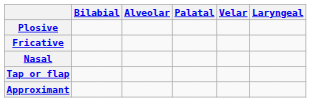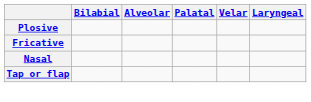 <table class="wikitable" style="text-align: center;">
 <tr>
 <th> </th>
 <th colspan="2"><a href='#'>Bilabial</a></th>
 <th colspan="2"><a href='#'>Alveolar</a></th>
 <th colspan="2"><a href='#'>Palatal</a></th>
 <th colspan="2"><a href='#'>Velar</a></th>
 <th colspan="2"><a href='#'>Laryngeal</a></th>
 </tr>
 <tr>
 <th><a href='#'>Plosive</a></th>
 <td style="border-right-width: 0;"></td>
 <td style="border-left-width: 0;"></td>
 <td style="border-right-width: 0;"></td>
 <td style="border-left-width: 0;"></td>
 <td style="border-right-width: 0;"> </td>
 <td style="border-left-width: 0;"> </td>
 <td style="border-right-width: 0;"></td>
 <td style="border-left-width: 0;"></td>
 <td style="border-right-width: 0;"></td>
 <td style="border-left-width: 0;"> </td>
 </tr>
 <tr>
 <th><a href='#'>Fricative</a></th>
 <td style="border-right-width: 0;"> </td>
 <td style="border-left-width: 0;"> </td>
 <td style="border-right-width: 0;"></td>
 <td style="border-left-width: 0;"> </td>
 <td style="border-right-width: 0;"> </td>
 <td style="border-left-width: 0;"> </td>
 <td style="border-right-width: 0;"> </td>
 <td style="border-left-width: 0;"> </td>
 <td style="border-right-width: 0;"></td>
 <td style="border-left-width: 0;"> </td>
 </tr>
 <tr>
 <th><a href='#'>Nasal</a></th>
 <td style="border-right-width: 0;"> </td>
 <td style="border-left-width: 0;"></td>
 <td style="border-right-width: 0;"> </td>
 <td style="border-left-width: 0;"></td>
 <td style="border-right-width: 0;"> </td>
 <td style="border-left-width: 0;"> </td>
 <td style="border-right-width: 0;"> </td>
 <td style="border-left-width: 0;"></td>
 <td style="border-right-width: 0;"> </td>
 <td style="border-left-width: 0;"> </td>
 </tr>
 <tr>
 <th><a href='#'>Tap or flap</a></th>
 <td style="border-right-width: 0;"> </td>
 <td style="border-left-width: 0;"> </td>
 <td style="border-right-width: 0;"> </td>
 <td style="border-left-width: 0;"></td>
 <td style="border-right-width: 0;"> </td>
 <td style="border-left-width: 0;"> </td>
 <td style="border-right-width: 0;"> </td>
 <td style="border-left-width: 0;"> </td>
 <td style="border-right-width: 0;"> </td>
 <td style="border-left-width: 0;"> </td>
 </tr>
-<tr>
-<th><a href='#'>Approximant</a></th>
-<td style="border-right-width: 0;"> </td>
-<td style="border-left-width: 0;"></td>
-<td style="border-right-width: 0;"> </td>
-<td style="border-left-width: 0;"> </td>
-<td style="border-right-width: 0;"> </td>
-<td style="border-left-width: 0;"></td>
-<td style="border-right-width: 0;"> </td>
-<td style="border-left-width: 0;"> </td>
-<td style="border-right-width: 0;"> </td>
-<td style="border-left-width: 0;"> </td>
-</tr>
 </table>
